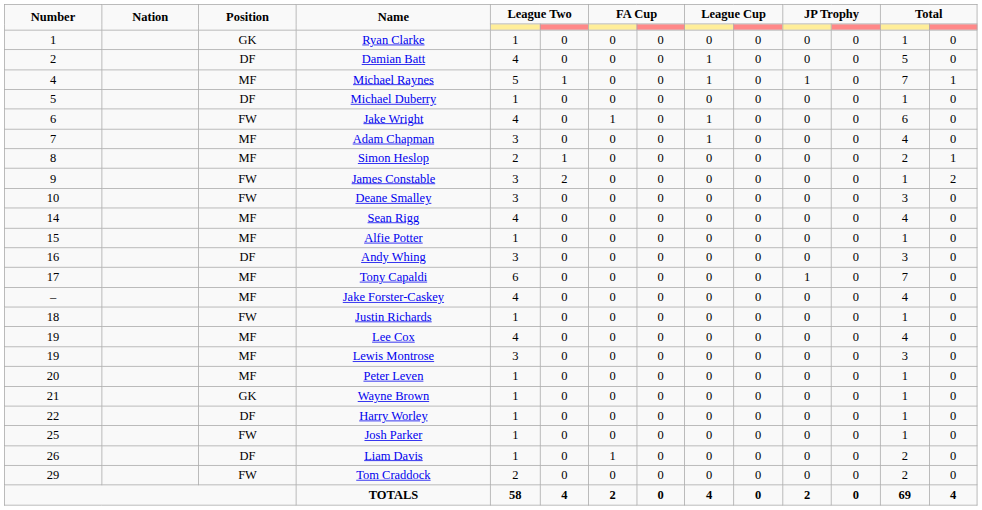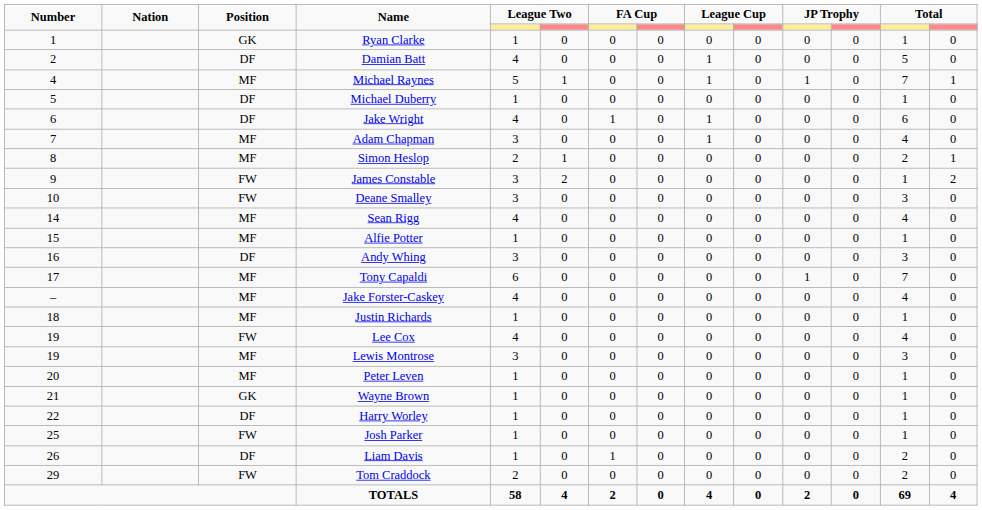 <table class="wikitable" style="font-size: 100%; text-align: center;">
 <tr>
 <td rowspan="2" width="10%" align="center"><strong>Number</strong></td>
 <td rowspan="2" width="10%" align="center"><strong>Nation</strong></td>
 <td rowspan="2" width="10%" align="center"><strong>Position</strong></td>
 <td rowspan="2" width="20%" align="center"><strong>Name</strong></td>
 <td colspan="2" align="center"><strong>League Two</strong></td>
 <td colspan="2" align="center"><strong>FA Cup</strong></td>
 <td colspan="2" align="center"><strong>League Cup</strong></td>
 <td colspan="2" align="center"><strong>JP Trophy</strong></td>
 <td colspan="2" align="center"><strong>Total</strong></td>
 </tr>
 <tr>
 <th width=60 style="background: #FFEE99"></th>
 <th width=60 style="background: #FF8888"></th>
 <th width=60 style="background: #FFEE99"></th>
 <th width=60 style="background: #FF8888"></th>
 <th width=60 style="background: #FFEE99"></th>
 <th width=60 style="background: #FF8888"></th>
 <th width=60 style="background: #FFEE99"></th>
 <th width=60 style="background: #FF8888"></th>
 <th width=60 style="background: #FFEE99"></th>
 <th width=60 style="background: #FF8888"></th>
 </tr>
 <tr>
 <td>1</td>
 <td></td>
 <td>GK</td>
 <td><a href='#'>Ryan Clarke</a></td>
 <td>1</td>
 <td>0</td>
 <td>0</td>
 <td>0</td>
 <td>0</td>
 <td>0</td>
 <td>0</td>
 <td>0</td>
 <td>1</td>
 <td>0</td>
 </tr>
 <tr>
 <td>2</td>
 <td></td>
 <td>DF</td>
 <td><a href='#'>Damian Batt</a></td>
 <td>4</td>
 <td>0</td>
 <td>0</td>
 <td>0</td>
 <td>1</td>
 <td>0</td>
 <td>0</td>
 <td>0</td>
 <td>5</td>
 <td>0</td>
 </tr>
 <tr>
 <td>4</td>
 <td></td>
 <td>MF</td>
 <td><a href='#'>Michael Raynes</a></td>
 <td>5</td>
 <td>1</td>
 <td>0</td>
 <td>0</td>
 <td>1</td>
 <td>0</td>
 <td>1</td>
 <td>0</td>
 <td>7</td>
 <td>1</td>
 </tr>
 <tr>
 <td>5</td>
 <td></td>
 <td>DF</td>
 <td><a href='#'>Michael Duberry</a></td>
 <td>1</td>
 <td>0</td>
 <td>0</td>
 <td>0</td>
 <td>0</td>
 <td>0</td>
 <td>0</td>
 <td>0</td>
 <td>1</td>
 <td>0</td>
 </tr>
 <tr>
 <td>6</td>
 <td></td>
-<td>FW</td>
+<td>DF</td>
 <td><a href='#'>Jake Wright</a></td>
 <td>4</td>
 <td>0</td>
 <td>1</td>
 <td>0</td>
 <td>1</td>
 <td>0</td>
 <td>0</td>
 <td>0</td>
 <td>6</td>
 <td>0</td>
 </tr>
 <tr>
 <td>7</td>
 <td></td>
 <td>MF</td>
 <td><a href='#'>Adam Chapman</a></td>
 <td>3</td>
 <td>0</td>
 <td>0</td>
 <td>0</td>
 <td>1</td>
 <td>0</td>
 <td>0</td>
 <td>0</td>
 <td>4</td>
 <td>0</td>
 </tr>
 <tr>
 <td>8</td>
 <td></td>
 <td>MF</td>
 <td><a href='#'>Simon Heslop</a></td>
 <td>2</td>
 <td>1</td>
 <td>0</td>
 <td>0</td>
 <td>0</td>
 <td>0</td>
 <td>0</td>
 <td>0</td>
 <td>2</td>
 <td>1</td>
 </tr>
 <tr>
 <td>9</td>
 <td></td>
 <td>FW</td>
 <td><a href='#'>James Constable</a></td>
 <td>3</td>
 <td>2</td>
 <td>0</td>
 <td>0</td>
 <td>0</td>
 <td>0</td>
 <td>0</td>
 <td>0</td>
 <td>1</td>
 <td>2</td>
 </tr>
 <tr>
 <td>10</td>
 <td></td>
 <td>FW</td>
 <td><a href='#'>Deane Smalley</a></td>
 <td>3</td>
 <td>0</td>
 <td>0</td>
 <td>0</td>
 <td>0</td>
 <td>0</td>
 <td>0</td>
 <td>0</td>
 <td>3</td>
 <td>0</td>
 </tr>
 <tr>
 <td>14</td>
 <td></td>
 <td>MF</td>
 <td><a href='#'>Sean Rigg</a></td>
 <td>4</td>
 <td>0</td>
 <td>0</td>
 <td>0</td>
 <td>0</td>
 <td>0</td>
 <td>0</td>
 <td>0</td>
 <td>4</td>
 <td>0</td>
 </tr>
 <tr>
 <td>15</td>
 <td></td>
 <td>MF</td>
 <td><a href='#'>Alfie Potter</a></td>
 <td>1</td>
 <td>0</td>
 <td>0</td>
 <td>0</td>
 <td>0</td>
 <td>0</td>
 <td>0</td>
 <td>0</td>
 <td>1</td>
 <td>0</td>
 </tr>
 <tr>
 <td>16</td>
 <td></td>
 <td>DF</td>
 <td><a href='#'>Andy Whing</a></td>
 <td>3</td>
 <td>0</td>
 <td>0</td>
 <td>0</td>
 <td>0</td>
 <td>0</td>
 <td>0</td>
 <td>0</td>
 <td>3</td>
 <td>0</td>
 </tr>
 <tr>
 <td>17</td>
 <td></td>
 <td>MF</td>
 <td><a href='#'>Tony Capaldi</a></td>
 <td>6</td>
 <td>0</td>
 <td>0</td>
 <td>0</td>
 <td>0</td>
 <td>0</td>
 <td>1</td>
 <td>0</td>
 <td>7</td>
 <td>0</td>
 </tr>
 <tr>
 <td>–</td>
 <td></td>
 <td>MF</td>
 <td><a href='#'>Jake Forster-Caskey</a></td>
 <td>4</td>
 <td>0</td>
 <td>0</td>
 <td>0</td>
 <td>0</td>
 <td>0</td>
 <td>0</td>
 <td>0</td>
 <td>4</td>
 <td>0</td>
 </tr>
 <tr>
 <td>18</td>
 <td></td>
-<td>FW</td>
+<td>MF</td>
 <td><a href='#'>Justin Richards</a></td>
 <td>1</td>
 <td>0</td>
 <td>0</td>
 <td>0</td>
 <td>0</td>
 <td>0</td>
 <td>0</td>
 <td>0</td>
 <td>1</td>
 <td>0</td>
 </tr>
 <tr>
 <td>19</td>
 <td></td>
-<td>MF</td>
+<td>FW</td>
 <td><a href='#'>Lee Cox</a></td>
 <td>4</td>
 <td>0</td>
 <td>0</td>
 <td>0</td>
 <td>0</td>
 <td>0</td>
 <td>0</td>
 <td>0</td>
 <td>4</td>
 <td>0</td>
 </tr>
 <tr>
 <td>19</td>
 <td></td>
 <td>MF</td>
 <td><a href='#'>Lewis Montrose</a></td>
 <td>3</td>
 <td>0</td>
 <td>0</td>
 <td>0</td>
 <td>0</td>
 <td>0</td>
 <td>0</td>
 <td>0</td>
 <td>3</td>
 <td>0</td>
 </tr>
 <tr>
 <td>20</td>
 <td></td>
 <td>MF</td>
 <td><a href='#'>Peter Leven</a></td>
 <td>1</td>
 <td>0</td>
 <td>0</td>
 <td>0</td>
 <td>0</td>
 <td>0</td>
 <td>0</td>
 <td>0</td>
 <td>1</td>
 <td>0</td>
 </tr>
 <tr>
 <td>21</td>
 <td></td>
 <td>GK</td>
 <td><a href='#'>Wayne Brown</a></td>
 <td>1</td>
 <td>0</td>
 <td>0</td>
 <td>0</td>
 <td>0</td>
 <td>0</td>
 <td>0</td>
 <td>0</td>
 <td>1</td>
 <td>0</td>
 </tr>
 <tr>
 <td>22</td>
 <td></td>
 <td>DF</td>
 <td><a href='#'>Harry Worley</a></td>
 <td>1</td>
 <td>0</td>
 <td>0</td>
 <td>0</td>
 <td>0</td>
 <td>0</td>
 <td>0</td>
 <td>0</td>
 <td>1</td>
 <td>0</td>
 </tr>
 <tr>
 <td>25</td>
 <td></td>
 <td>FW</td>
 <td><a href='#'>Josh Parker</a></td>
 <td>1</td>
 <td>0</td>
 <td>0</td>
 <td>0</td>
 <td>0</td>
 <td>0</td>
 <td>0</td>
 <td>0</td>
 <td>1</td>
 <td>0</td>
 </tr>
 <tr>
 <td>26</td>
 <td></td>
 <td>DF</td>
 <td><a href='#'>Liam Davis</a></td>
 <td>1</td>
 <td>0</td>
 <td>1</td>
 <td>0</td>
 <td>0</td>
 <td>0</td>
 <td>0</td>
 <td>0</td>
 <td>2</td>
 <td>0</td>
 </tr>
 <tr>
 <td>29</td>
 <td></td>
 <td>FW</td>
 <td><a href='#'>Tom Craddock</a></td>
 <td>2</td>
 <td>0</td>
 <td>0</td>
 <td>0</td>
 <td>0</td>
 <td>0</td>
 <td>0</td>
 <td>0</td>
 <td>2</td>
 <td>0</td>
 </tr>
 <tr>
 <td colspan="3"></td>
 <td><strong>TOTALS</strong></td>
 <td><strong>58</strong> </td>
 <td><strong>4</strong>  </td>
 <td><strong>2</strong>  </td>
 <td><strong>0</strong>  </td>
 <td><strong>4</strong>  </td>
 <td><strong>0</strong>  </td>
 <td><strong>2</strong>  </td>
 <td><strong>0</strong>  </td>
 <td><strong>69</strong>  </td>
 <td><strong>4</strong>  </td>
 </tr>
 </table>
